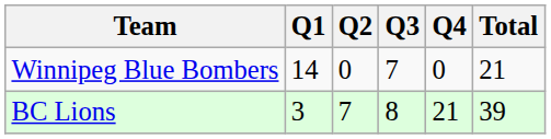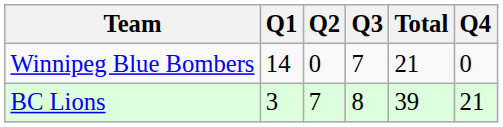 <table class="wikitable">
 <tr>
 <th>Team</th>
 <th>Q1</th>
 <th>Q2</th>
 <th>Q3</th>
+<th>Total</th>
 <th>Q4</th>
-<th>Total</th>
 </tr>
 <tr>
 <td><a href='#'>Winnipeg Blue Bombers</a></td>
 <td>14</td>
 <td>0</td>
 <td>7</td>
+<td>21</td>
 <td>0</td>
-<td>21</td>
 </tr>
 <tr style="background-color:#ddffdd">
 <td><a href='#'>BC Lions</a></td>
 <td>3</td>
 <td>7</td>
 <td>8</td>
+<td>39</td>
 <td>21</td>
-<td>39</td>
 </tr>
 </table>
